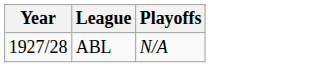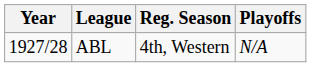 <table class="wikitable">
 <tr>
 <th>Year</th>
 <th>League</th>
+<th>Reg. Season</th>
 <th>Playoffs</th>
 </tr>
 <tr>
 <td>1927/28</td>
 <td>ABL</td>
+<td>4th, Western</td>
 <td><em>N/A</em></td>
 </tr>
 </table>
